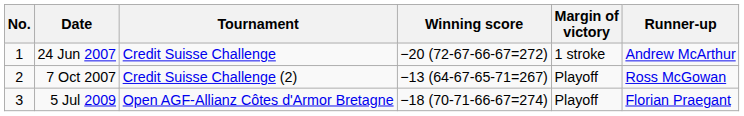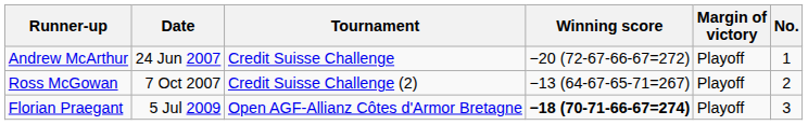 <table class="wikitable" style="font-size:95%;">
 <tr>
-<th>No.</th>
+<th>Runner-up</th>
 <th>Date</th>
 <th>Tournament</th>
 <th>Winning score</th>
 <th>Margin of<br>victory</th>
-<th>Runner-up</th>
+<th>No.</th>
 </tr>
 <tr>
-<td align=center>1</td>
+<td> <a href='#'>Andrew McArthur</a></td>
 <td align=right>24 Jun <a href='#'>2007</a></td>
 <td><a href='#'>Credit Suisse Challenge</a></td>
 <td>−20 (72-67-66-67=272)</td>
-<td>1 stroke</td>
-<td> <a href='#'>Andrew McArthur</a></td>
+<td>Playoff</td>
+<td align=center>1</td>
 </tr>
 <tr>
-<td align=center>2</td>
+<td> <a href='#'>Ross McGowan</a></td>
 <td align=right>7 Oct 2007</td>
 <td><a href='#'>Credit Suisse Challenge</a> (2)</td>
 <td>−13 (64-67-65-71=267)</td>
 <td>Playoff</td>
-<td> <a href='#'>Ross McGowan</a></td>
+<td align=center>2</td>
 </tr>
 <tr>
-<td align=center>3</td>
+<td> <a href='#'>Florian Praegant</a></td>
 <td align=right>5 Jul <a href='#'>2009</a></td>
 <td><a href='#'>Open AGF-Allianz Côtes d'Armor Bretagne</a></td>
-<td>−18 (70-71-66-67=274)</td>
+<td><strong>−18 (70-71-66-67=274)</strong></td>
 <td>Playoff</td>
-<td> <a href='#'>Florian Praegant</a></td>
+<td align=center>3</td>
 </tr>
 </table>
